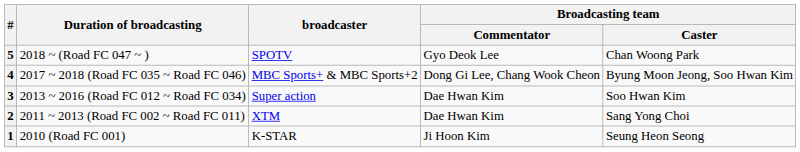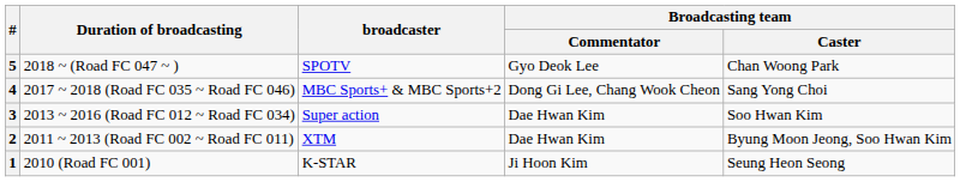 <table class="wikitable">
 <tr>
 <th rowspan="2">#</th>
 <th rowspan="2">Duration of broadcasting</th>
 <th rowspan="2">broadcaster</th>
 <th colspan="2">Broadcasting team</th>
 </tr>
 <tr>
 <th><strong>Commentator</strong></th>
 <th><strong>Caster</strong></th>
 </tr>
 <tr>
 <th>5</th>
 <td>2018 ~ (Road FC 047 ~ )</td>
 <td><a href='#'>SPOTV</a></td>
 <td>Gyo Deok Lee</td>
 <td>Chan Woong Park</td>
 </tr>
 <tr>
 <th>4</th>
 <td>2017 ~ 2018 (Road FC 035 ~ Road FC 046)</td>
 <td><a href='#'>MBC Sports+</a> & MBC Sports+2</td>
 <td>Dong Gi Lee, Chang Wook Cheon</td>
-<td>Byung Moon Jeong, Soo Hwan Kim</td>
+<td>Sang Yong Choi</td>
 </tr>
 <tr>
 <th>3</th>
 <td>2013 ~ 2016 (Road FC 012 ~ Road FC 034)</td>
 <td><a href='#'>Super action</a></td>
 <td>Dae Hwan Kim</td>
 <td>Soo Hwan Kim</td>
 </tr>
 <tr>
 <th>2</th>
 <td>2011 ~ 2013 (Road FC 002 ~ Road FC 011)</td>
 <td><a href='#'>XTM</a></td>
 <td>Dae Hwan Kim</td>
-<td>Sang Yong Choi</td>
+<td>Byung Moon Jeong, Soo Hwan Kim</td>
 </tr>
 <tr>
 <th>1</th>
 <td>2010 (Road FC 001)</td>
 <td>K-STAR</td>
 <td>Ji Hoon Kim</td>
 <td>Seung Heon Seong</td>
 </tr>
 </table>
